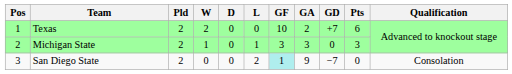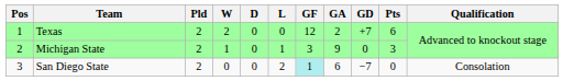 <table class="wikitable" style="text-align:center; margin: 1em auto">
 <tr>
 <th style="width:2em">Pos</th>
 <th style="width:13em">Team</th>
 <th style="width:2em">Pld</th>
 <th style="width:2em">W</th>
 <th style="width:2em">D</th>
 <th style="width:2em">L</th>
 <th style="width:2em">GF</th>
 <th style="width:2em">GA</th>
 <th style="width:2em">GD</th>
 <th style="width:2em">Pts</th>
 <th style="width:13em">Qualification</th>
 </tr>
 <tr bgcolor="#9eff9e">
 <td>1</td>
 <td style="text-align:left">Texas</td>
 <td>2</td>
 <td>2</td>
 <td>0</td>
 <td>0</td>
-<td>10</td>
+<td>12</td>
 <td>2</td>
 <td>+7</td>
 <td>6</td>
 <td rowspan="2">Advanced to knockout stage</td>
 </tr>
 <tr bgcolor="#9eff9e">
 <td>2</td>
 <td style="text-align:left">Michigan State</td>
 <td>2</td>
 <td>1</td>
 <td>0</td>
 <td>1</td>
 <td>3</td>
-<td>3</td>
+<td>9</td>
 <td>0</td>
 <td>3</td>
 </tr>
 <tr>
 <td>3</td>
 <td style="text-align:left">San Diego State</td>
 <td>2</td>
 <td>0</td>
 <td>0</td>
 <td>2</td>
 <td style="background: paleturquoise;">1</td>
-<td>9</td>
+<td>6</td>
 <td>−7</td>
 <td>0</td>
 <td>Consolation</td>
 </tr>
 </table>
